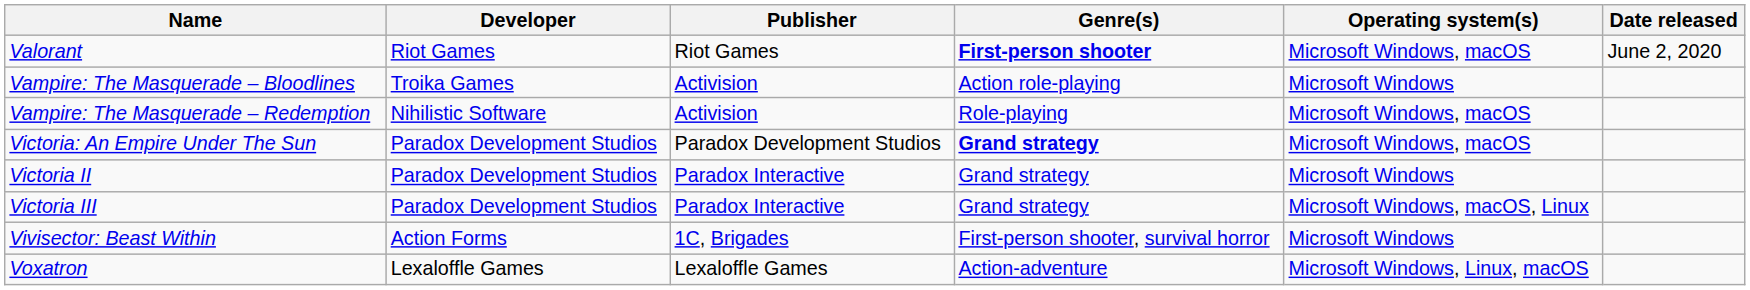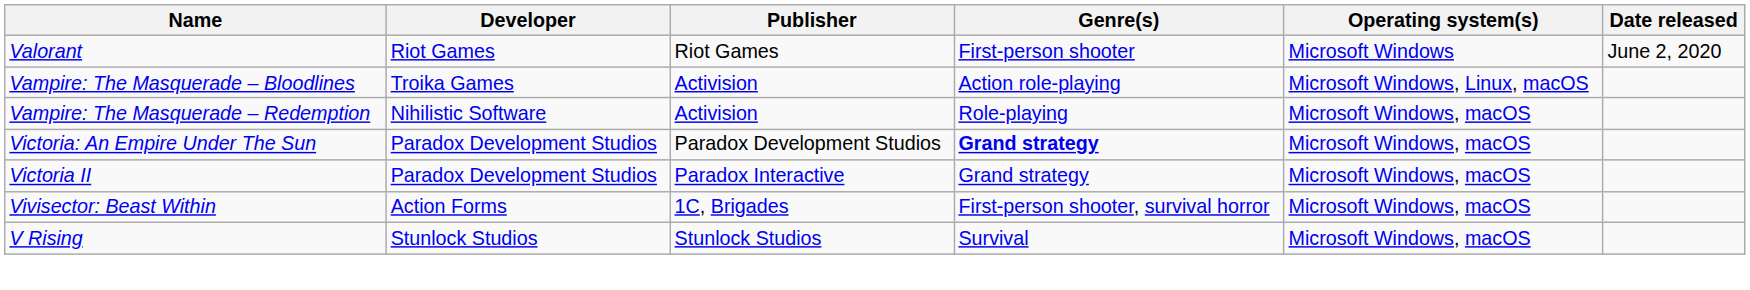 <table class="wikitable sortable" style="font-size:85%; width:95%">
 <tr>
 <th>Name</th>
 <th>Developer</th>
 <th>Publisher</th>
 <th>Genre(s)</th>
 <th>Operating system(s)</th>
 <th>Date released</th>
 </tr>
 <tr>
 <td><em><a href='#'>Valorant</a></em></td>
 <td><a href='#'>Riot Games</a></td>
 <td>Riot Games</td>
-<td><strong><a href='#'>First-person shooter</a></strong></td>
-<td><a href='#'>Microsoft Windows</a>, <a href='#'>macOS</a></td>
+<td><a href='#'>First-person shooter</a></td>
+<td><a href='#'>Microsoft Windows</a></td>
 <td>June 2, 2020</td>
 </tr>
 <tr>
 <td><em><a href='#'>Vampire: The Masquerade – Bloodlines</a></em></td>
 <td><a href='#'>Troika Games</a></td>
 <td><a href='#'>Activision</a></td>
 <td><a href='#'>Action role-playing</a></td>
-<td><a href='#'>Microsoft Windows</a></td>
+<td><a href='#'>Microsoft Windows</a>, <a href='#'>Linux</a>, <a href='#'>macOS</a></td>
 <td></td>
 </tr>
 <tr>
 <td><em><a href='#'>Vampire: The Masquerade – Redemption</a></em></td>
 <td><a href='#'>Nihilistic Software</a></td>
 <td><a href='#'>Activision</a></td>
 <td><a href='#'>Role-playing</a></td>
 <td><a href='#'>Microsoft Windows</a>, <a href='#'>macOS</a></td>
 <td></td>
 </tr>
 <tr>
 <td><em><a href='#'>Victoria: An Empire Under The Sun</a></em></td>
 <td><a href='#'>Paradox Development Studios</a></td>
 <td>Paradox Development Studios</td>
 <td><strong><a href='#'>Grand strategy</a></strong></td>
 <td><a href='#'>Microsoft Windows</a>, <a href='#'>macOS</a></td>
 <td></td>
 </tr>
 <tr>
 <td><em><a href='#'>Victoria II</a></em></td>
 <td><a href='#'>Paradox Development Studios</a></td>
 <td><a href='#'>Paradox Interactive</a></td>
 <td><a href='#'>Grand strategy</a></td>
-<td><a href='#'>Microsoft Windows</a></td>
-<td></td>
-</tr>
-<tr>
-<td><em><a href='#'>Victoria III</a></em></td>
-<td><a href='#'>Paradox Development Studios</a></td>
-<td><a href='#'>Paradox Interactive</a></td>
-<td><a href='#'>Grand strategy</a></td>
-<td><a href='#'>Microsoft Windows</a>, <a href='#'>macOS</a>, <a href='#'>Linux</a></td>
+<td><a href='#'>Microsoft Windows</a>, <a href='#'>macOS</a></td>
 <td></td>
 </tr>
 <tr>
 <td><em><a href='#'>Vivisector: Beast Within</a></em></td>
 <td><a href='#'>Action Forms</a></td>
 <td><a href='#'>1C</a>, <a href='#'>Brigades</a></td>
 <td><a href='#'>First-person shooter</a>, <a href='#'>survival horror</a></td>
-<td><a href='#'>Microsoft Windows</a></td>
+<td><a href='#'>Microsoft Windows</a>, <a href='#'>macOS</a></td>
 <td></td>
 </tr>
 <tr>
-<td><em><a href='#'>Voxatron</a></em></td>
-<td>Lexaloffle Games</td>
-<td>Lexaloffle Games</td>
-<td><a href='#'>Action-adventure</a></td>
-<td><a href='#'>Microsoft Windows</a>, <a href='#'>Linux</a>, <a href='#'>macOS</a></td>
+<td><em><a href='#'>V Rising</a></em></td>
+<td><a href='#'>Stunlock Studios</a></td>
+<td><a href='#'>Stunlock Studios</a></td>
+<td><a href='#'>Survival</a></td>
+<td><a href='#'>Microsoft Windows</a>, <a href='#'>macOS</a></td>
 <td></td>
 </tr>
 </table>
